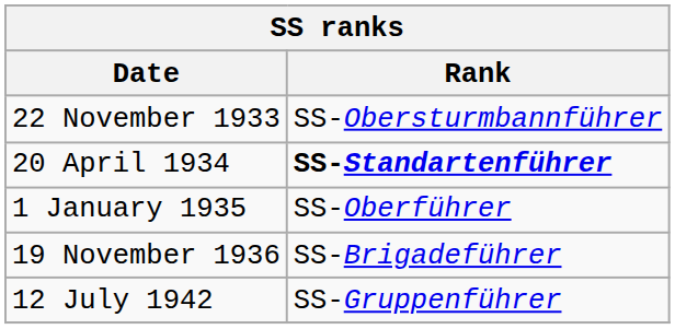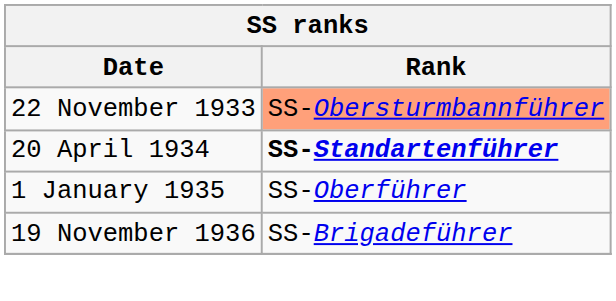 <table class="wikitable float-right">
 <tr>
 <th colspan="2">SS ranks</th>
 </tr>
 <tr>
 <th>Date</th>
 <th>Rank</th>
 </tr>
 <tr>
 <td>22 November 1933</td>
-<td>SS-<em><a href='#'>Obersturmbannführer</a></em></td>
+<td style="background: lightsalmon;">SS-<em><a href='#'>Obersturmbannführer</a></em></td>
 </tr>
 <tr>
 <td>20 April 1934</td>
 <td><strong>SS-<em><a href='#'>Standartenführer</a></em></strong></td>
 </tr>
 <tr>
 <td>1 January 1935</td>
 <td>SS-<em><a href='#'>Oberführer</a></em></td>
 </tr>
 <tr>
 <td>19 November 1936</td>
 <td>SS-<em><a href='#'>Brigadeführer</a></em></td>
 </tr>
 <tr>
-<td>12 July 1942</td>
-<td>SS-<em><a href='#'>Gruppenführer</a></em></td>
-</tr>
-<tr>
 </tr>
 </table>
